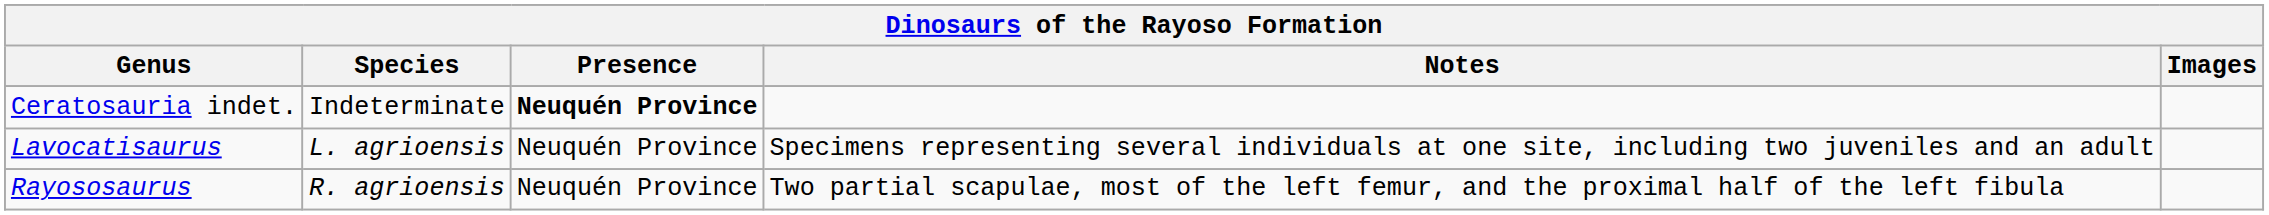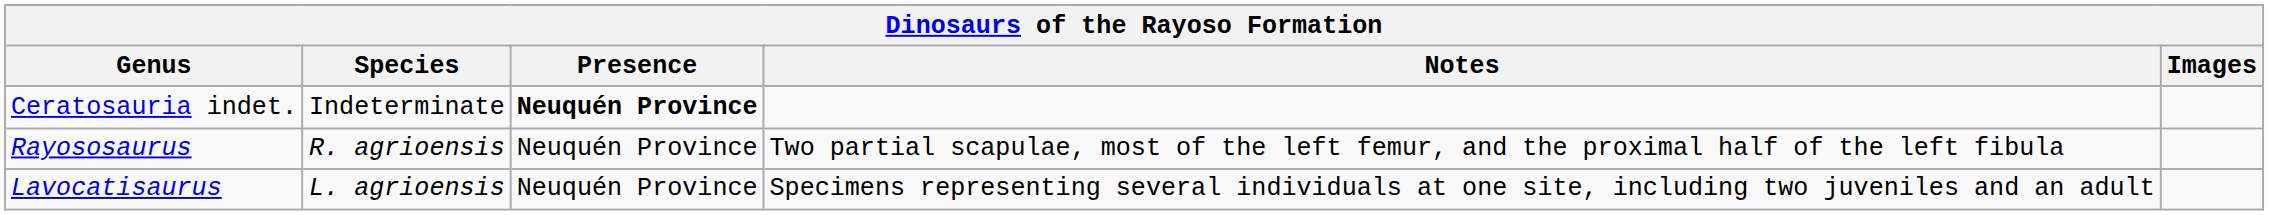 <table class="wikitable" align="center">
 <tr>
 <th colspan="5" align="center"><strong><a href='#'>Dinosaurs</a> of the Rayoso Formation</strong></th>
 </tr>
 <tr>
 <th>Genus</th>
 <th>Species</th>
 <th>Presence</th>
 <th>Notes</th>
 <th>Images</th>
 </tr>
 <tr>
 <td><a href='#'>Ceratosauria</a> indet.</td>
 <td>Indeterminate</td>
 <td><strong>Neuquén Province</strong></td>
 <td></td>
 <td></td>
 </tr>
 <tr>
+<td><em><a href='#'>Rayososaurus</a></em></td>
+<td><em>R. agrioensis</em></td>
+<td>Neuquén Province</td>
+<td>Two partial scapulae, most of the left femur, and the proximal half of the left fibula</td>
+<td></td>
+</tr>
+<tr>
 <td><em><a href='#'>Lavocatisaurus</a></em></td>
 <td><em>L. agrioensis</em></td>
 <td>Neuquén Province</td>
 <td>Specimens representing several individuals at one site, including two juveniles and an adult</td>
 <td></td>
 </tr>
-<tr>
-<td><em><a href='#'>Rayososaurus</a></em></td>
-<td><em>R. agrioensis</em></td>
-<td>Neuquén Province</td>
-<td>Two partial scapulae, most of the left femur, and the proximal half of the left fibula</td>
-<td></td>
-</tr>
 </table>
